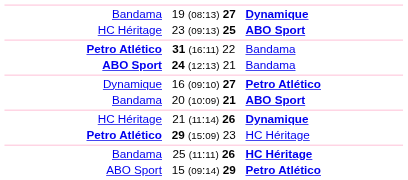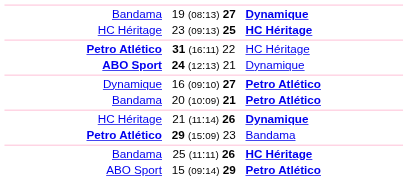 <table style="text-align:center" width=550>
 <tr>
 <th width=30%></th>
 <th width=15%></th>
 <th width=30%></th>
 </tr>
 <tr align="left" bgcolor=#ffd4e4>
 <td colspan=4></td>
 </tr>
 <tr>
 <td align="right"><a href='#'>Bandama</a> </td>
 <td>19 <small>(08</small>:<small>13)</small> <strong>27</strong></td>
 <td align=left> <strong><a href='#'>Dynamique</a></strong></td>
 </tr>
 <tr>
 <td align="right"><a href='#'>HC Héritage</a> </td>
 <td>23 <small>(09</small>:<small>13)</small> <strong>25</strong></td>
-<td align=left> <strong><a href='#'>ABO Sport</a></strong></td>
+<td align=left> <strong><a href='#'>HC Héritage</a></strong></td>
 </tr>
 <tr align="left" bgcolor=#ffd4e4>
 <td colspan=4></td>
 </tr>
 <tr>
 <td align="right"><strong><a href='#'>Petro Atlético</a></strong> </td>
 <td><strong>31</strong> <small>(16</small>:<small>11)</small> 22</td>
-<td align=left> <a href='#'>Bandama</a></td>
+<td align=left> <a href='#'>HC Héritage</a></td>
 </tr>
 <tr>
 <td align="right"><strong><a href='#'>ABO Sport</a></strong> </td>
 <td><strong>24</strong> <small>(12</small>:<small>13)</small> 21</td>
-<td align=left> <a href='#'>Bandama</a></td>
+<td align=left> <a href='#'>Dynamique</a></td>
 </tr>
 <tr align="left" bgcolor=#ffd4e4>
 <td colspan=4></td>
 </tr>
 <tr>
 <td align="right"><a href='#'>Dynamique</a> </td>
 <td>16 <small>(09</small>:<small>10)</small> <strong>27</strong></td>
 <td align=left> <strong><a href='#'>Petro Atlético</a></strong></td>
 </tr>
 <tr>
 <td align="right"><a href='#'>Bandama</a> </td>
 <td>20 <small>(10</small>:<small>09)</small> <strong>21</strong></td>
-<td align=left> <strong><a href='#'>ABO Sport</a></strong></td>
+<td align=left> <strong><a href='#'>Petro Atlético</a></strong></td>
 </tr>
 <tr align="left" bgcolor=#ffd4e4>
 <td colspan=4></td>
 </tr>
 <tr>
 <td align="right"><a href='#'>HC Héritage</a> </td>
 <td>21 <small>(11</small>:<small>14)</small> <strong>26</strong></td>
 <td align=left> <strong><a href='#'>Dynamique</a></strong></td>
 </tr>
 <tr>
 <td align="right"><strong><a href='#'>Petro Atlético</a></strong> </td>
 <td><strong>29</strong> <small>(15</small>:<small>09)</small> 23</td>
-<td align=left> <a href='#'>HC Héritage</a></td>
+<td align=left> <a href='#'>Bandama</a></td>
 </tr>
 <tr align="left" bgcolor=#ffd4e4>
 <td colspan=4></td>
 </tr>
 <tr>
 <td align="right"><a href='#'>Bandama</a> </td>
 <td>25 <small>(11</small>:<small>11)</small> <strong>26</strong></td>
 <td align=left> <strong><a href='#'>HC Héritage</a></strong></td>
 </tr>
 <tr>
 <td align="right"><a href='#'>ABO Sport</a> </td>
 <td>15 <small>(09</small>:<small>14)</small> <strong>29</strong></td>
 <td align=left> <strong><a href='#'>Petro Atlético</a></strong></td>
 </tr>
 </table>
